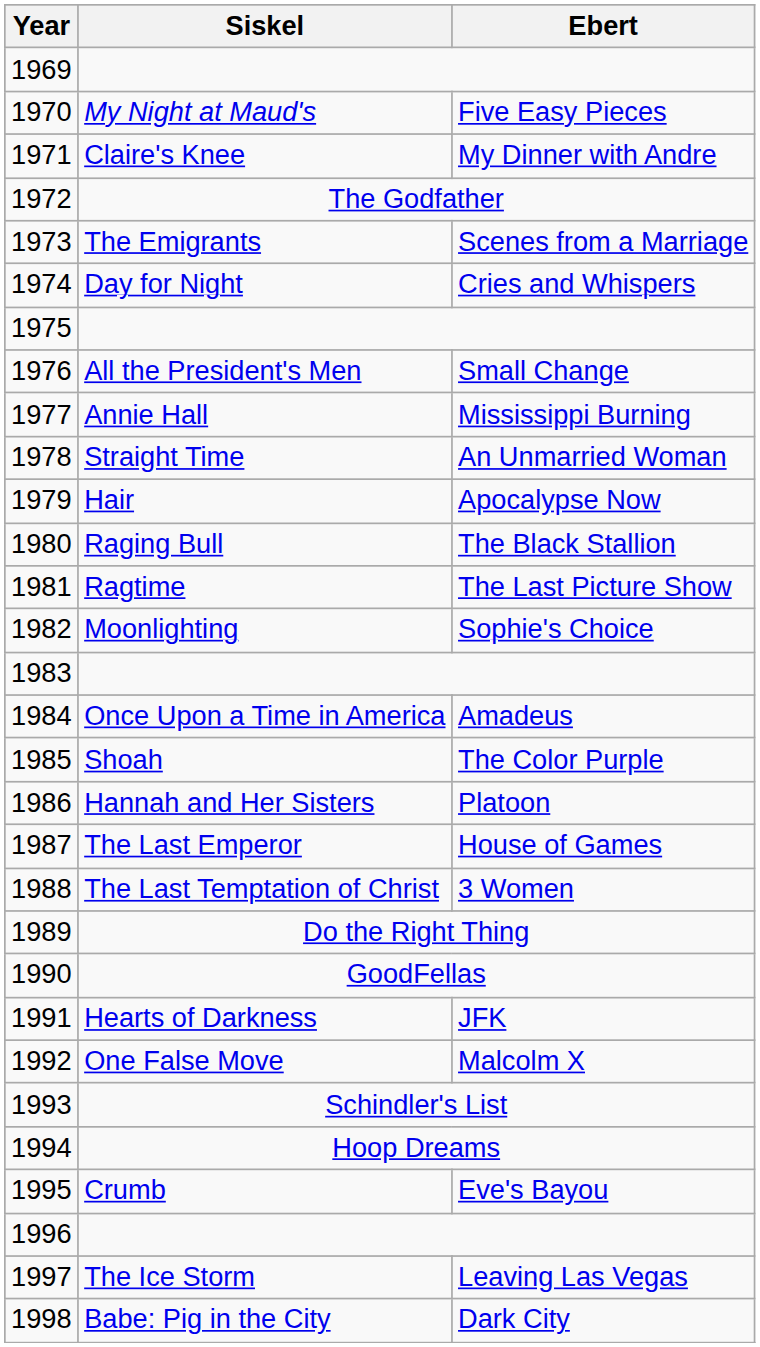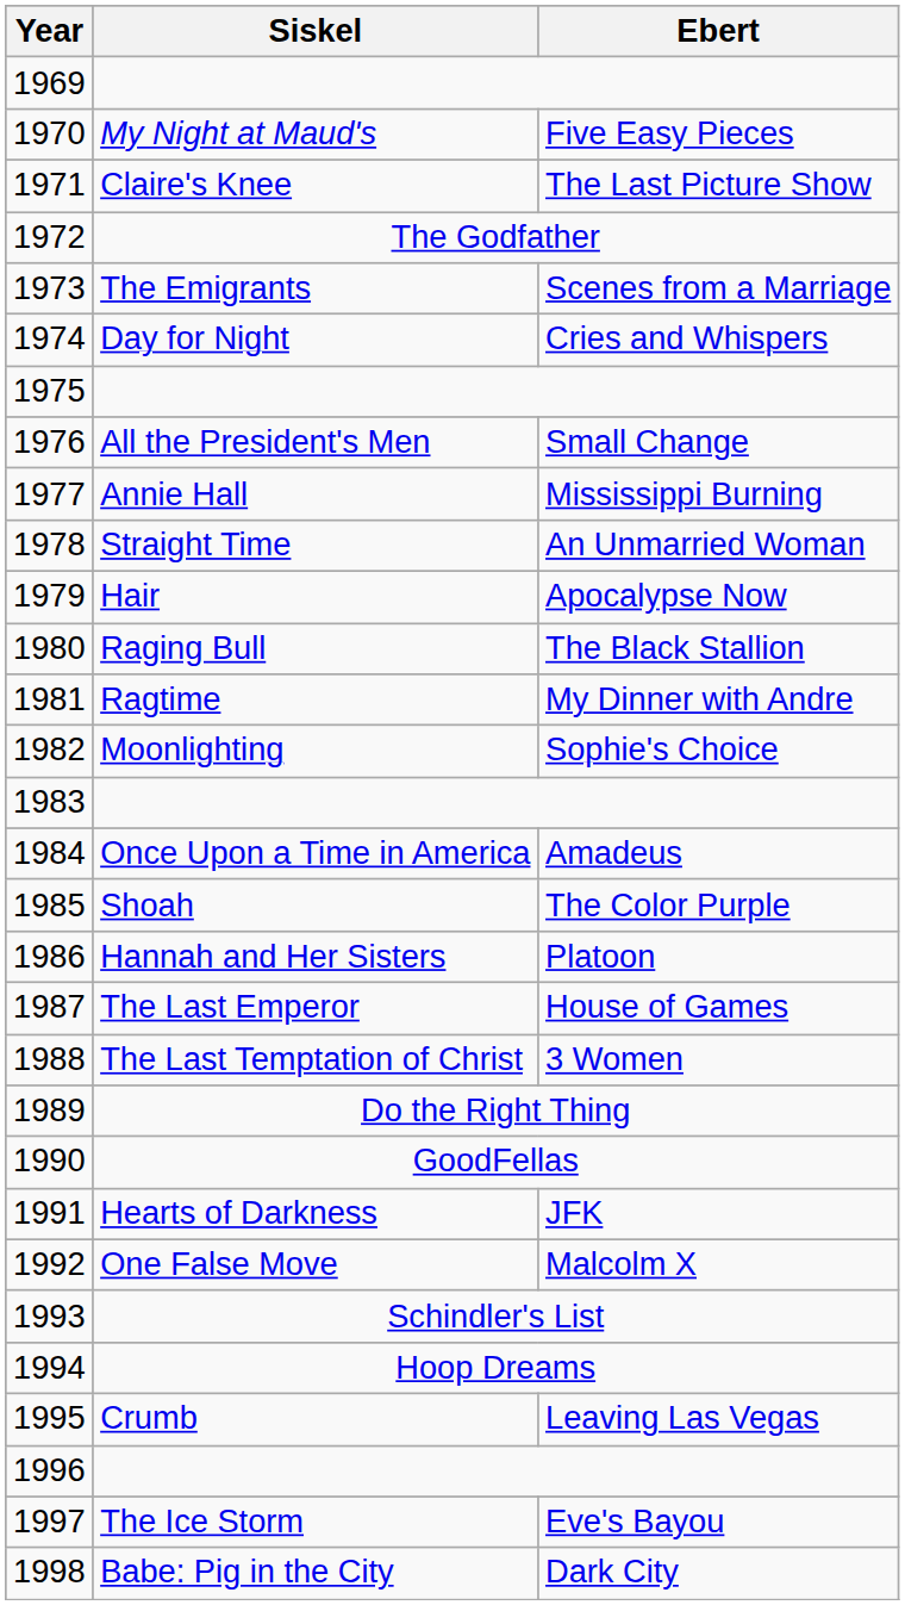 <table class="wikitable">
 <tr>
 <th>Year</th>
 <th>Siskel</th>
 <th>Ebert</th>
 </tr>
 <tr>
 <td>1969</td>
 <td colspan="2"></td>
 </tr>
 <tr>
 <td>1970</td>
 <td><em><a href='#'>My Night at Maud's</a></td>
 <td></em><a href='#'>Five Easy Pieces</a><em></td>
 </tr>
 <tr>
 <td>1971</td>
 <td></em><a href='#'>Claire's Knee</a><em></td>
-<td></em><a href='#'>My Dinner with Andre</a><em></td>
+<td></em><a href='#'>The Last Picture Show</a><em></td>
 </tr>
 <tr>
 <td>1972</td>
 <td colspan="2" style="text-align:center;"></em><a href='#'>The Godfather</a><em></td>
 </tr>
 <tr>
 <td>1973</td>
 <td></em><a href='#'>The Emigrants</a><em></td>
 <td></em><a href='#'>Scenes from a Marriage</a><em></td>
 </tr>
 <tr>
 <td>1974</td>
 <td></em><a href='#'>Day for Night</a><em></td>
 <td></em><a href='#'>Cries and Whispers</a><em></td>
 </tr>
 <tr>
 <td>1975</td>
 <td colspan="2"></td>
 </tr>
 <tr>
 <td>1976</td>
 <td></em><a href='#'>All the President's Men</a><em></td>
 <td></em><a href='#'>Small Change</a><em></td>
 </tr>
 <tr>
 <td>1977</td>
 <td></em><a href='#'>Annie Hall</a><em></td>
 <td></em><a href='#'>Mississippi Burning</a><em></td>
 </tr>
 <tr>
 <td>1978</td>
 <td></em><a href='#'>Straight Time</a><em></td>
 <td></em><a href='#'>An Unmarried Woman</a><em></td>
 </tr>
 <tr>
 <td>1979</td>
 <td></em><a href='#'>Hair</a><em></td>
 <td></em><a href='#'>Apocalypse Now</a><em></td>
 </tr>
 <tr>
 <td>1980</td>
 <td></em><a href='#'>Raging Bull</a><em></td>
 <td></em><a href='#'>The Black Stallion</a><em></td>
 </tr>
 <tr>
 <td>1981</td>
 <td></em><a href='#'>Ragtime</a><em></td>
-<td></em><a href='#'>The Last Picture Show</a><em></td>
+<td></em><a href='#'>My Dinner with Andre</a><em></td>
 </tr>
 <tr>
 <td>1982</td>
 <td></em><a href='#'>Moonlighting</a><em></td>
 <td></em><a href='#'>Sophie's Choice</a><em></td>
 </tr>
 <tr>
 <td>1983</td>
 <td colspan="2"></td>
 </tr>
 <tr>
 <td>1984</td>
 <td></em><a href='#'>Once Upon a Time in America</a><em></td>
 <td></em><a href='#'>Amadeus</a><em></td>
 </tr>
 <tr>
 <td>1985</td>
 <td></em><a href='#'>Shoah</a><em></td>
 <td></em><a href='#'>The Color Purple</a><em></td>
 </tr>
 <tr>
 <td>1986</td>
 <td></em><a href='#'>Hannah and Her Sisters</a><em></td>
 <td></em><a href='#'>Platoon</a><em></td>
 </tr>
 <tr>
 <td>1987</td>
 <td></em><a href='#'>The Last Emperor</a><em></td>
 <td></em><a href='#'>House of Games</a><em></td>
 </tr>
 <tr>
 <td>1988</td>
 <td></em><a href='#'>The Last Temptation of Christ</a><em></td>
 <td></em><a href='#'>3 Women</a><em></td>
 </tr>
 <tr>
 <td>1989</td>
 <td colspan="2" style="text-align:center;"></em><a href='#'>Do the Right Thing</a><em></td>
 </tr>
 <tr>
 <td>1990</td>
 <td colspan="2" style="text-align:center;"></em><a href='#'>GoodFellas</a><em></td>
 </tr>
 <tr>
 <td>1991</td>
 <td></em><a href='#'>Hearts of Darkness</a><em></td>
 <td></em><a href='#'>JFK</a><em></td>
 </tr>
 <tr>
 <td>1992</td>
 <td></em><a href='#'>One False Move</a><em></td>
 <td></em><a href='#'>Malcolm X</a><em></td>
 </tr>
 <tr>
 <td>1993</td>
 <td colspan="2" style="text-align:center;"></em><a href='#'>Schindler's List</a><em></td>
 </tr>
 <tr>
 <td>1994</td>
 <td colspan="2" style="text-align:center;"></em><a href='#'>Hoop Dreams</a><em></td>
 </tr>
 <tr>
 <td>1995</td>
 <td></em><a href='#'>Crumb</a><em></td>
-<td></em><a href='#'>Eve's Bayou</a><em></td>
+<td></em><a href='#'>Leaving Las Vegas</a><em></td>
 </tr>
 <tr>
 <td>1996</td>
 <td colspan="2"></td>
 </tr>
 <tr>
 <td>1997</td>
 <td></em><a href='#'>The Ice Storm</a><em></td>
-<td></em><a href='#'>Leaving Las Vegas</a><em></td>
+<td></em><a href='#'>Eve's Bayou</a><em></td>
 </tr>
 <tr>
 <td>1998</td>
 <td></em><a href='#'>Babe: Pig in the City</a><em></td>
 <td></em><a href='#'>Dark City</a><em></td>
 </tr>
 <tr>
 </tr>
 </table>
